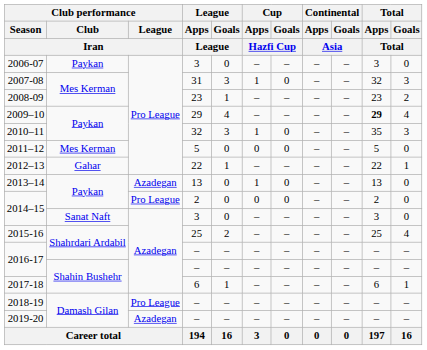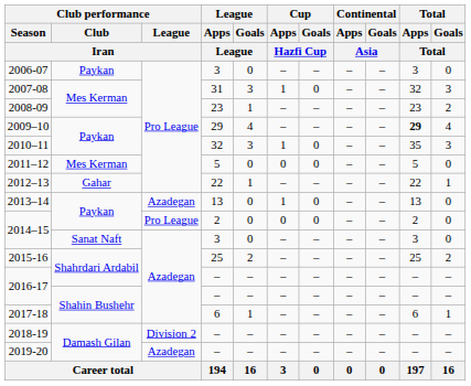 <table class="wikitable" style="text-align:center">
 <tr>
 <th colspan="3">Club performance</th>
 <th colspan="2">League</th>
 <th colspan="2">Cup</th>
 <th colspan="2">Continental</th>
 <th colspan="2">Total</th>
 </tr>
 <tr>
 <th>Season</th>
 <th>Club</th>
 <th>League</th>
 <th>Apps</th>
 <th>Goals</th>
 <th>Apps</th>
 <th>Goals</th>
 <th>Apps</th>
 <th>Goals</th>
 <th>Apps</th>
 <th>Goals</th>
 </tr>
 <tr>
 <th colspan="3">Iran</th>
 <th colspan="2">League</th>
 <th colspan="2"><a href='#'>Hazfi Cup</a></th>
 <th colspan="2"><a href='#'>Asia</a></th>
 <th colspan="2">Total</th>
 </tr>
 <tr>
 <td>2006-07</td>
 <td><a href='#'>Paykan</a></td>
 <td rowspan="7"><a href='#'>Pro League</a></td>
 <td>3</td>
 <td>0</td>
 <td>–</td>
 <td>–</td>
 <td>–</td>
 <td>–</td>
 <td>3</td>
 <td>0</td>
 </tr>
 <tr>
 <td>2007-08</td>
 <td rowspan="2"><a href='#'>Mes Kerman</a></td>
 <td>31</td>
 <td>3</td>
 <td>1</td>
 <td>0</td>
 <td>–</td>
 <td>–</td>
 <td>32</td>
 <td>3</td>
 </tr>
 <tr>
 <td>2008-09</td>
 <td>23</td>
 <td>1</td>
 <td>–</td>
 <td>–</td>
 <td>–</td>
 <td>–</td>
 <td>23</td>
 <td>2</td>
 </tr>
 <tr>
 <td>2009–10</td>
 <td rowspan="2"><a href='#'>Paykan</a></td>
 <td>29</td>
 <td>4</td>
 <td>–</td>
 <td>–</td>
 <td>–</td>
 <td>–</td>
 <td><strong>29</strong></td>
 <td>4</td>
 </tr>
 <tr>
 <td>2010–11</td>
 <td>32</td>
 <td>3</td>
 <td>1</td>
 <td>0</td>
 <td>–</td>
 <td>–</td>
 <td>35</td>
 <td>3</td>
 </tr>
 <tr>
 <td>2011–12</td>
 <td><a href='#'>Mes Kerman</a></td>
 <td>5</td>
 <td>0</td>
 <td>0</td>
 <td>0</td>
 <td>–</td>
 <td>–</td>
 <td>5</td>
 <td>0</td>
 </tr>
 <tr>
 <td>2012–13</td>
 <td><a href='#'>Gahar</a></td>
 <td>22</td>
 <td>1</td>
 <td>–</td>
 <td>–</td>
 <td>–</td>
 <td>–</td>
 <td>22</td>
 <td>1</td>
 </tr>
 <tr>
 <td>2013–14</td>
 <td rowspan="2"><a href='#'>Paykan</a></td>
 <td><a href='#'>Azadegan</a></td>
 <td>13</td>
 <td>0</td>
 <td>1</td>
 <td>0</td>
 <td>–</td>
 <td>–</td>
 <td>13</td>
 <td>0</td>
 </tr>
 <tr>
 <td rowspan="2">2014–15</td>
 <td><a href='#'>Pro League</a></td>
 <td>2</td>
 <td>0</td>
 <td>0</td>
 <td>0</td>
 <td>–</td>
 <td>–</td>
 <td>2</td>
 <td>0</td>
 </tr>
 <tr>
 <td><a href='#'>Sanat Naft</a></td>
 <td rowspan="5"><a href='#'>Azadegan</a></td>
 <td>3</td>
 <td>0</td>
 <td>–</td>
 <td>–</td>
 <td>–</td>
 <td>–</td>
 <td>3</td>
 <td>0</td>
 </tr>
 <tr>
 <td>2015-16</td>
 <td rowspan="2"><a href='#'>Shahrdari Ardabil</a></td>
 <td>25</td>
 <td>2</td>
 <td>–</td>
 <td>–</td>
 <td>–</td>
 <td>–</td>
 <td>25</td>
-<td>4</td>
+<td>2</td>
 </tr>
 <tr>
 <td rowspan="2">2016-17</td>
 <td>–</td>
 <td>–</td>
 <td>–</td>
 <td>–</td>
 <td>–</td>
 <td>–</td>
 <td>–</td>
 <td>–</td>
 </tr>
 <tr>
 <td rowspan="2"><a href='#'>Shahin Bushehr</a></td>
 <td>–</td>
 <td>–</td>
 <td>–</td>
 <td>–</td>
 <td>–</td>
 <td>–</td>
 <td>–</td>
 <td>–</td>
 </tr>
 <tr>
 <td>2017-18</td>
 <td>6</td>
 <td>1</td>
 <td>–</td>
 <td>–</td>
 <td>–</td>
 <td>–</td>
 <td>6</td>
 <td>1</td>
 </tr>
 <tr>
 <td>2018-19</td>
 <td rowspan="2"><a href='#'>Damash Gilan</a></td>
-<td><a href='#'>Pro League</a></td>
+<td><a href='#'>Division 2</a></td>
 <td>–</td>
 <td>–</td>
 <td>–</td>
 <td>–</td>
 <td>–</td>
 <td>–</td>
 <td>–</td>
 <td>–</td>
 </tr>
 <tr>
 <td>2019-20</td>
 <td><a href='#'>Azadegan</a></td>
 <td>–</td>
 <td>–</td>
 <td>–</td>
 <td>–</td>
 <td>–</td>
 <td>–</td>
 <td>–</td>
 <td>–</td>
 </tr>
 <tr>
 <th colspan="3">Career total</th>
 <th>194</th>
 <th>16</th>
 <th>3</th>
 <th>0</th>
 <th>0</th>
 <th>0</th>
 <th>197</th>
 <th>16</th>
 </tr>
 </table>
